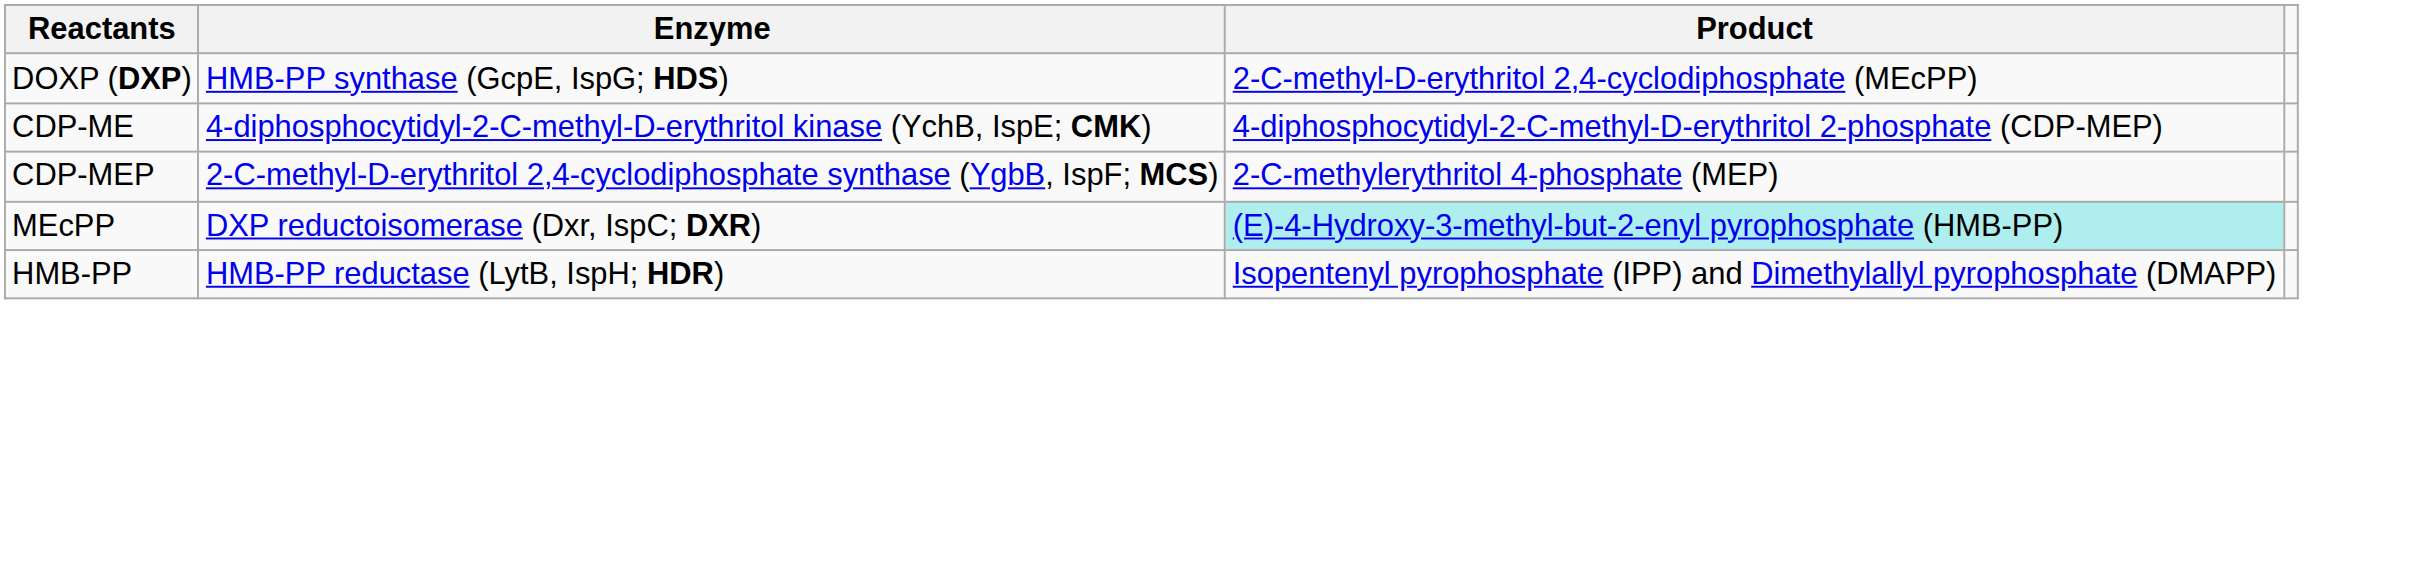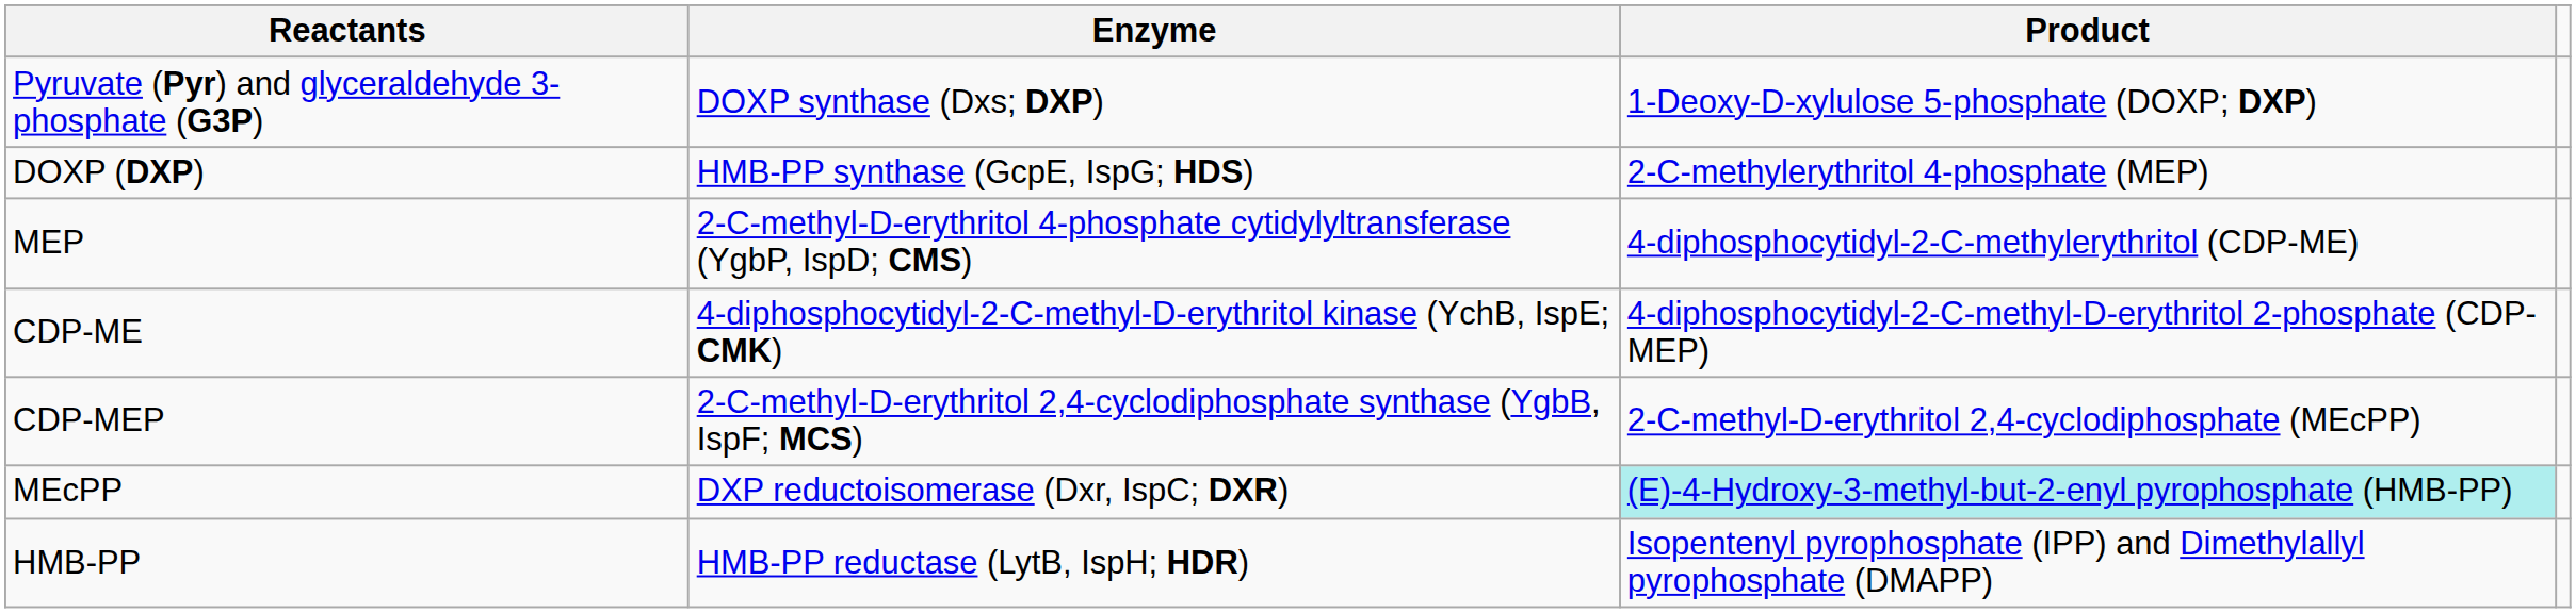 <table class="wikitable">
 <tr>
 <th>Reactants</th>
 <th>Enzyme</th>
 <th>Product</th>
 </tr>
 <tr>
+<td><a href='#'>Pyruvate</a> (<strong>Pyr</strong>) and <a href='#'>glyceraldehyde 3-phosphate</a> (<strong>G3P</strong>)</td>
+<td><a href='#'>DOXP synthase</a> (Dxs; <strong>DXP</strong>)</td>
+<td><a href='#'>1-Deoxy-D-xylulose 5-phosphate</a> (DOXP; <strong>DXP</strong>)</td>
+<td></td>
+</tr>
+<tr>
 <td>DOXP (<strong>DXP</strong>)</td>
 <td><a href='#'>HMB-PP synthase</a> (GcpE, IspG; <strong>HDS</strong>)</td>
-<td><a href='#'>2-C-methyl-D-erythritol 2,4-cyclodiphosphate</a> (MEcPP)</td>
+<td><a href='#'>2-C-methylerythritol 4-phosphate</a> (MEP)</td>
+<td></td>
+</tr>
+<tr>
+<td>MEP</td>
+<td><a href='#'>2-C-methyl-D-erythritol 4-phosphate cytidylyltransferase</a> (YgbP, IspD; <strong>CMS</strong>)</td>
+<td><a href='#'>4-diphosphocytidyl-2-C-methylerythritol</a> (CDP-ME)</td>
 <td></td>
 </tr>
 <tr>
 <td>CDP-ME</td>
 <td><a href='#'>4-diphosphocytidyl-2-C-methyl-D-erythritol kinase</a> (YchB, IspE; <strong>CMK</strong>)</td>
 <td><a href='#'>4-diphosphocytidyl-2-C-methyl-D-erythritol 2-phosphate</a> (CDP-MEP)</td>
 <td></td>
 </tr>
 <tr>
 <td>CDP-MEP</td>
 <td><a href='#'>2-C-methyl-D-erythritol 2,4-cyclodiphosphate synthase</a> (<a href='#'>YgbB</a>, IspF; <strong>MCS</strong>)</td>
-<td><a href='#'>2-C-methylerythritol 4-phosphate</a> (MEP)</td>
+<td><a href='#'>2-C-methyl-D-erythritol 2,4-cyclodiphosphate</a> (MEcPP)</td>
 <td></td>
 </tr>
 <tr>
 <td>MEcPP</td>
 <td><a href='#'>DXP reductoisomerase</a> (Dxr, IspC; <strong>DXR</strong>)</td>
 <td style="background: paleturquoise;"><a href='#'>(E)-4-Hydroxy-3-methyl-but-2-enyl pyrophosphate</a> (HMB-PP)</td>
 <td></td>
 </tr>
 <tr>
 <td>HMB-PP</td>
 <td><a href='#'>HMB-PP reductase</a> (LytB, IspH; <strong>HDR</strong>)</td>
 <td><a href='#'>Isopentenyl pyrophosphate</a> (IPP) and <a href='#'>Dimethylallyl pyrophosphate</a> (DMAPP)</td>
 <td><br></td>
 </tr>
 </table>
